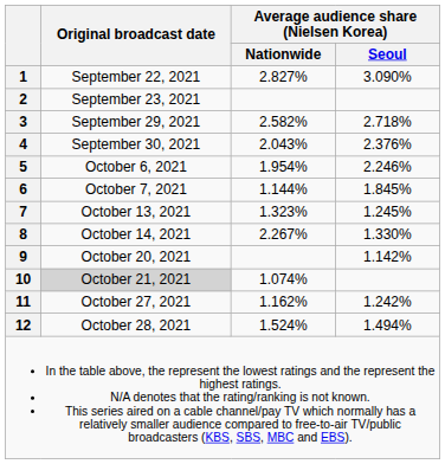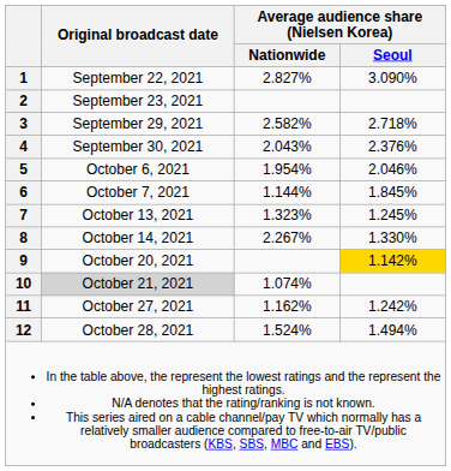 <table class="wikitable" style="text-align:center; max-width:490px; margin-left: auto; margin-right: auto; border: none;">
 <tr>
 </tr>
 <tr>
 <th rowspan="2"></th>
 <th rowspan="2">Original broadcast date</th>
 <th colspan="2">Average audience share<br>(Nielsen Korea)</th>
 </tr>
 <tr>
 <th width="110">Nationwide</th>
 <th width="110"><a href='#'>Seoul</a></th>
 </tr>
 <tr>
 <th>1</th>
 <td>September 22, 2021</td>
 <td>2.827% </td>
 <td>3.090% </td>
 </tr>
 <tr>
 <th>2</th>
 <td>September 23, 2021</td>
 <td> </td>
 <td> </td>
 </tr>
 <tr>
 <th>3</th>
 <td>September 29, 2021</td>
 <td>2.582% </td>
 <td>2.718% </td>
 </tr>
 <tr>
 <th>4</th>
 <td>September 30, 2021</td>
 <td>2.043% </td>
 <td>2.376% </td>
 </tr>
 <tr>
 <th>5</th>
 <td>October 6, 2021</td>
 <td>1.954% </td>
-<td>2.246% </td>
+<td>2.046% </td>
 </tr>
 <tr>
 <th>6</th>
 <td>October 7, 2021</td>
 <td>1.144% </td>
 <td>1.845% </td>
 </tr>
 <tr>
 <th>7</th>
 <td>October 13, 2021</td>
 <td>1.323% </td>
 <td>1.245% </td>
 </tr>
 <tr>
 <th>8</th>
 <td>October 14, 2021</td>
 <td>2.267%  </td>
 <td>1.330%  </td>
 </tr>
 <tr>
 <th>9</th>
 <td>October 20, 2021</td>
 <td> </td>
-<td>1.142% </td>
+<td style="background: gold;">1.142% </td>
 </tr>
 <tr>
 <th>10</th>
 <td style="background: lightgrey;">October 21, 2021</td>
 <td>1.074% </td>
 <td> </td>
 </tr>
 <tr>
 <th>11</th>
 <td>October 27, 2021</td>
 <td>1.162% </td>
 <td>1.242% </td>
 </tr>
 <tr>
 <th>12</th>
 <td>October 28, 2021</td>
 <td>1.524% </td>
 <td>1.494% </td>
 </tr>
 <tr>
 <td colspan="4" style="font-size:85%"><br><ul><li>In the table above, the <strong></strong> represent the lowest ratings and the <strong></strong> represent the highest ratings.</li><li>N/A denotes that the rating/ranking is not known.</li><li>This series aired on a cable channel/pay TV which normally has a relatively smaller audience compared to free-to-air TV/public broadcasters (<a href='#'>KBS</a>, <a href='#'>SBS</a>, <a href='#'>MBC</a> and <a href='#'>EBS</a>).</li></ul></td>
 </tr>
 </table>
